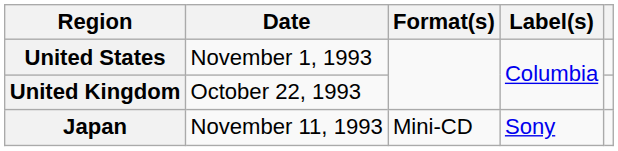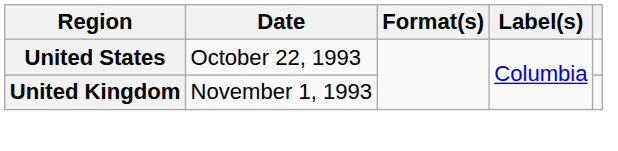 <table class="wikitable plainrowheaders">
 <tr>
 <th scope="col">Region</th>
 <th scope="col">Date</th>
 <th scope="col">Format(s)</th>
 <th scope="col">Label(s)</th>
 <th scope="col"></th>
 </tr>
 <tr>
 <th scope="row">United States</th>
-<td>November 1, 1993</td>
+<td>October 22, 1993</td>
 <td rowspan="2"></td>
 <td rowspan="2"><a href='#'>Columbia</a></td>
 <td></td>
 </tr>
 <tr>
 <th scope="row">United Kingdom</th>
-<td>October 22, 1993</td>
-<td></td>
-</tr>
-<tr>
-<th scope="row">Japan</th>
-<td>November 11, 1993</td>
-<td>Mini-CD</td>
-<td><a href='#'>Sony</a></td>
+<td>November 1, 1993</td>
 <td></td>
 </tr>
 </table>
